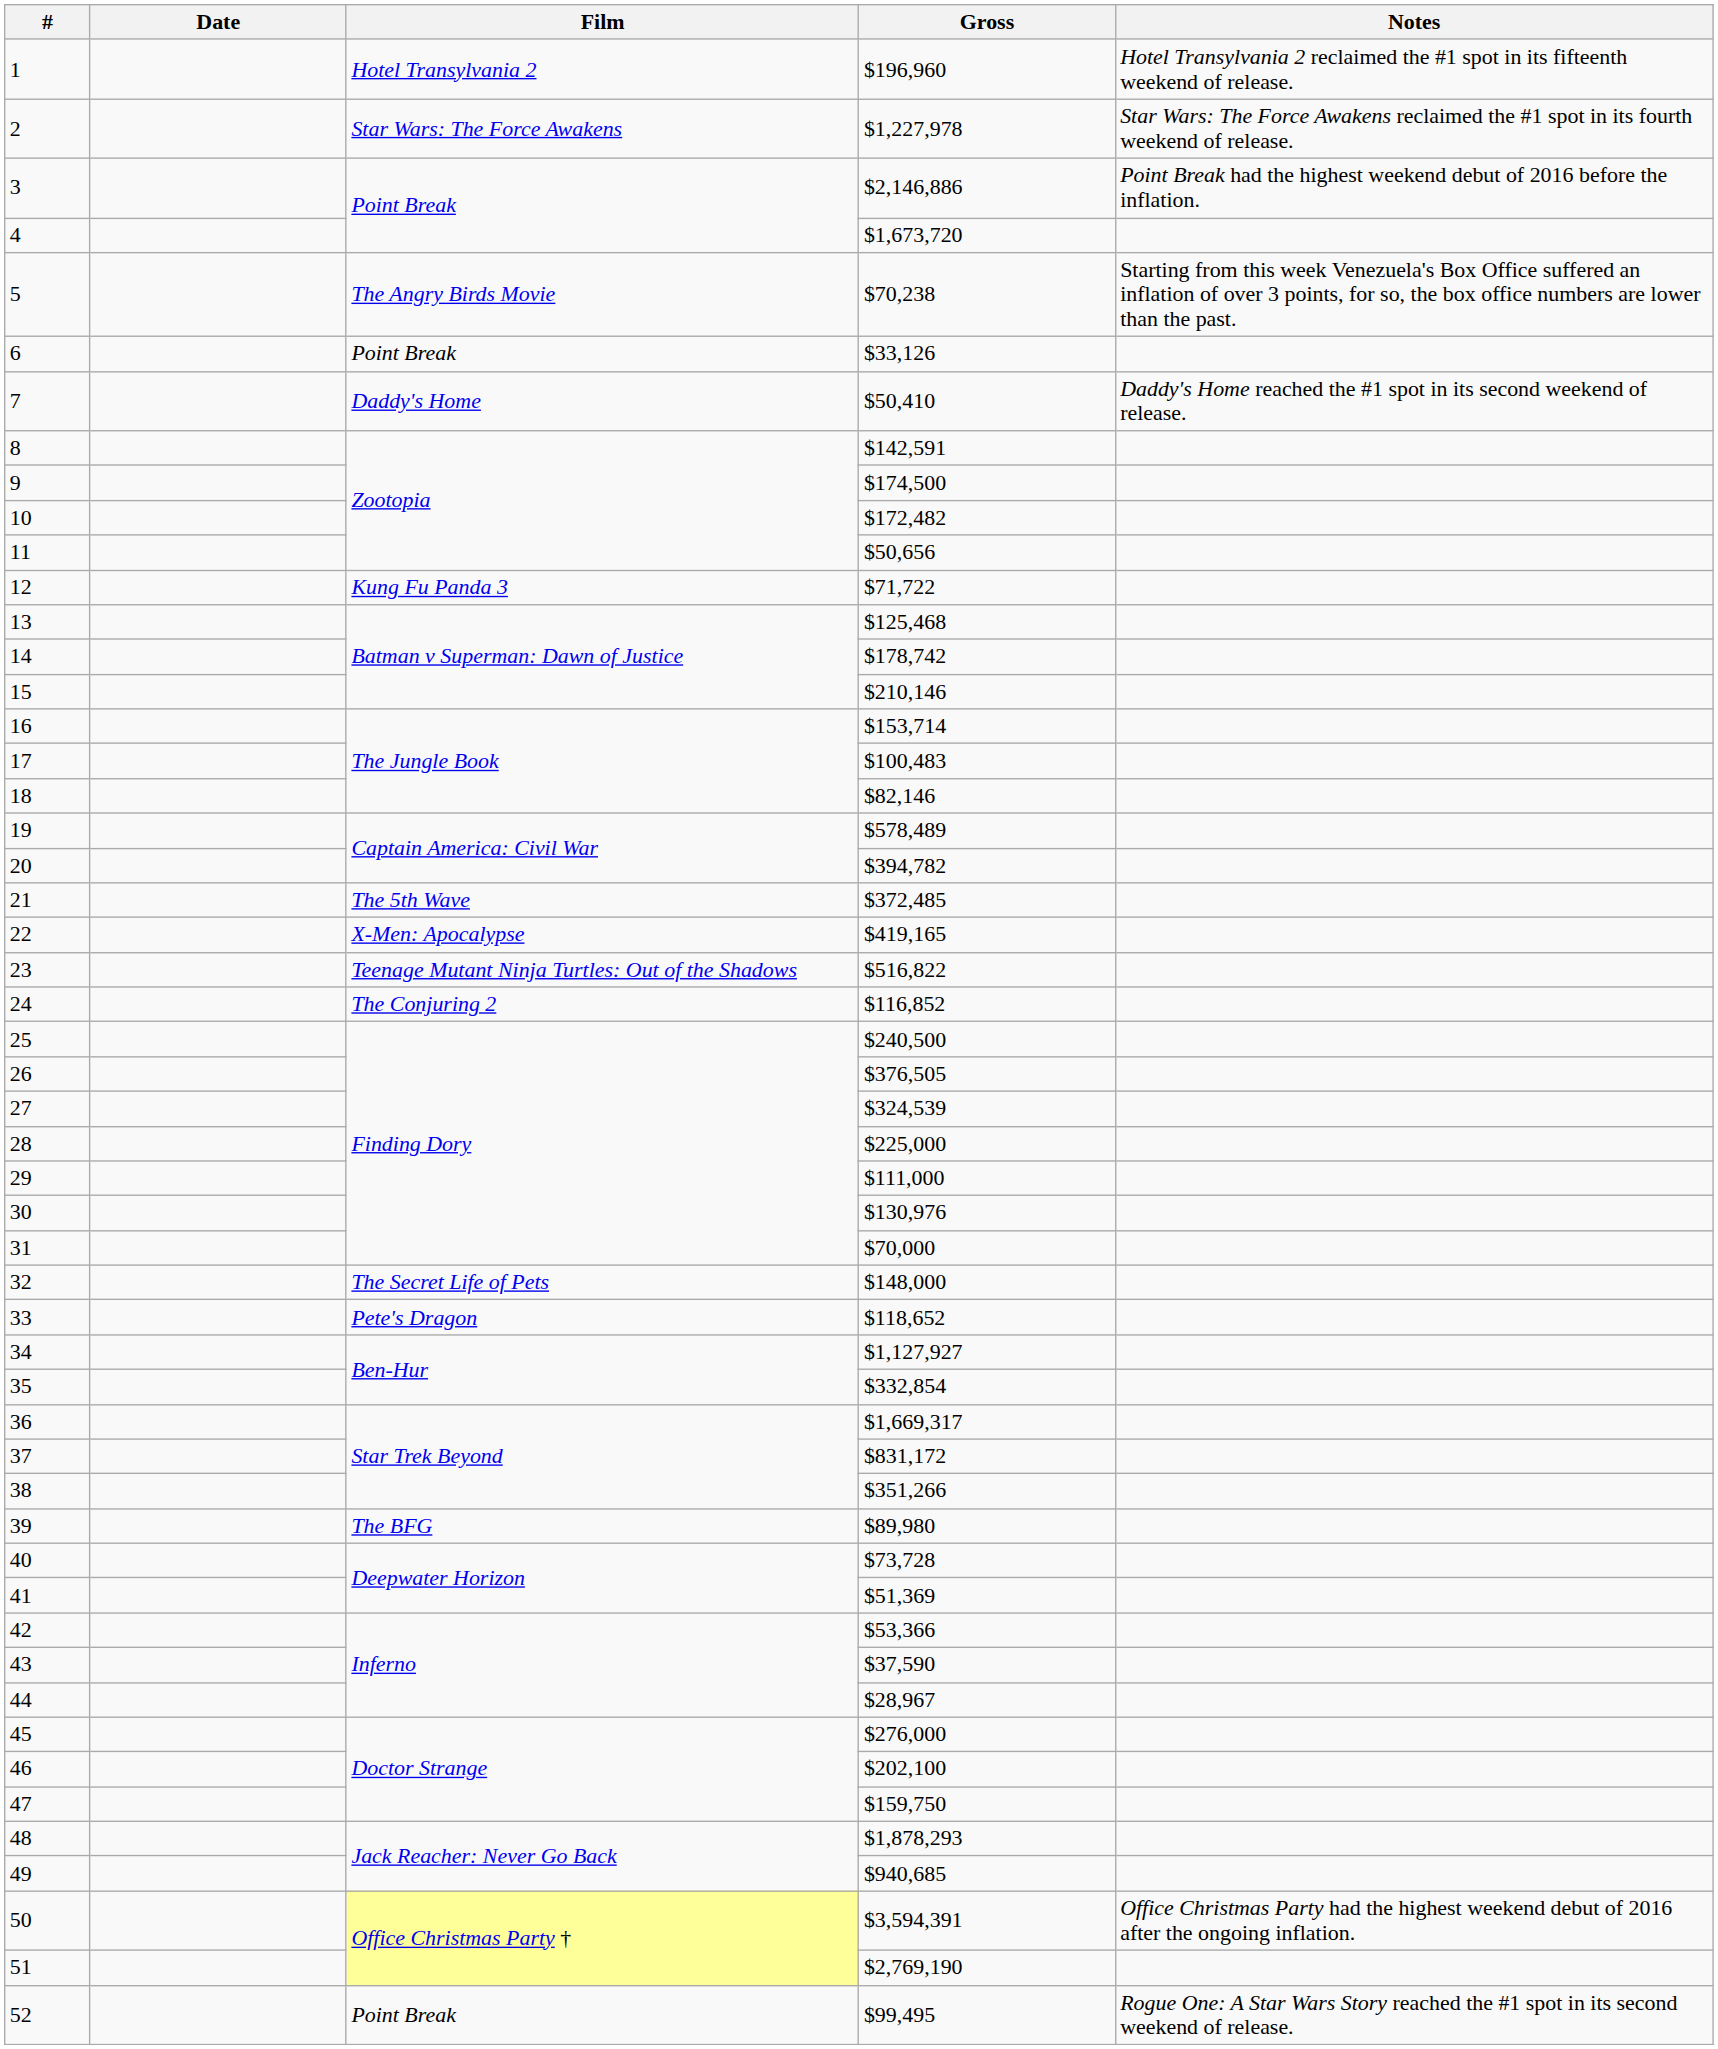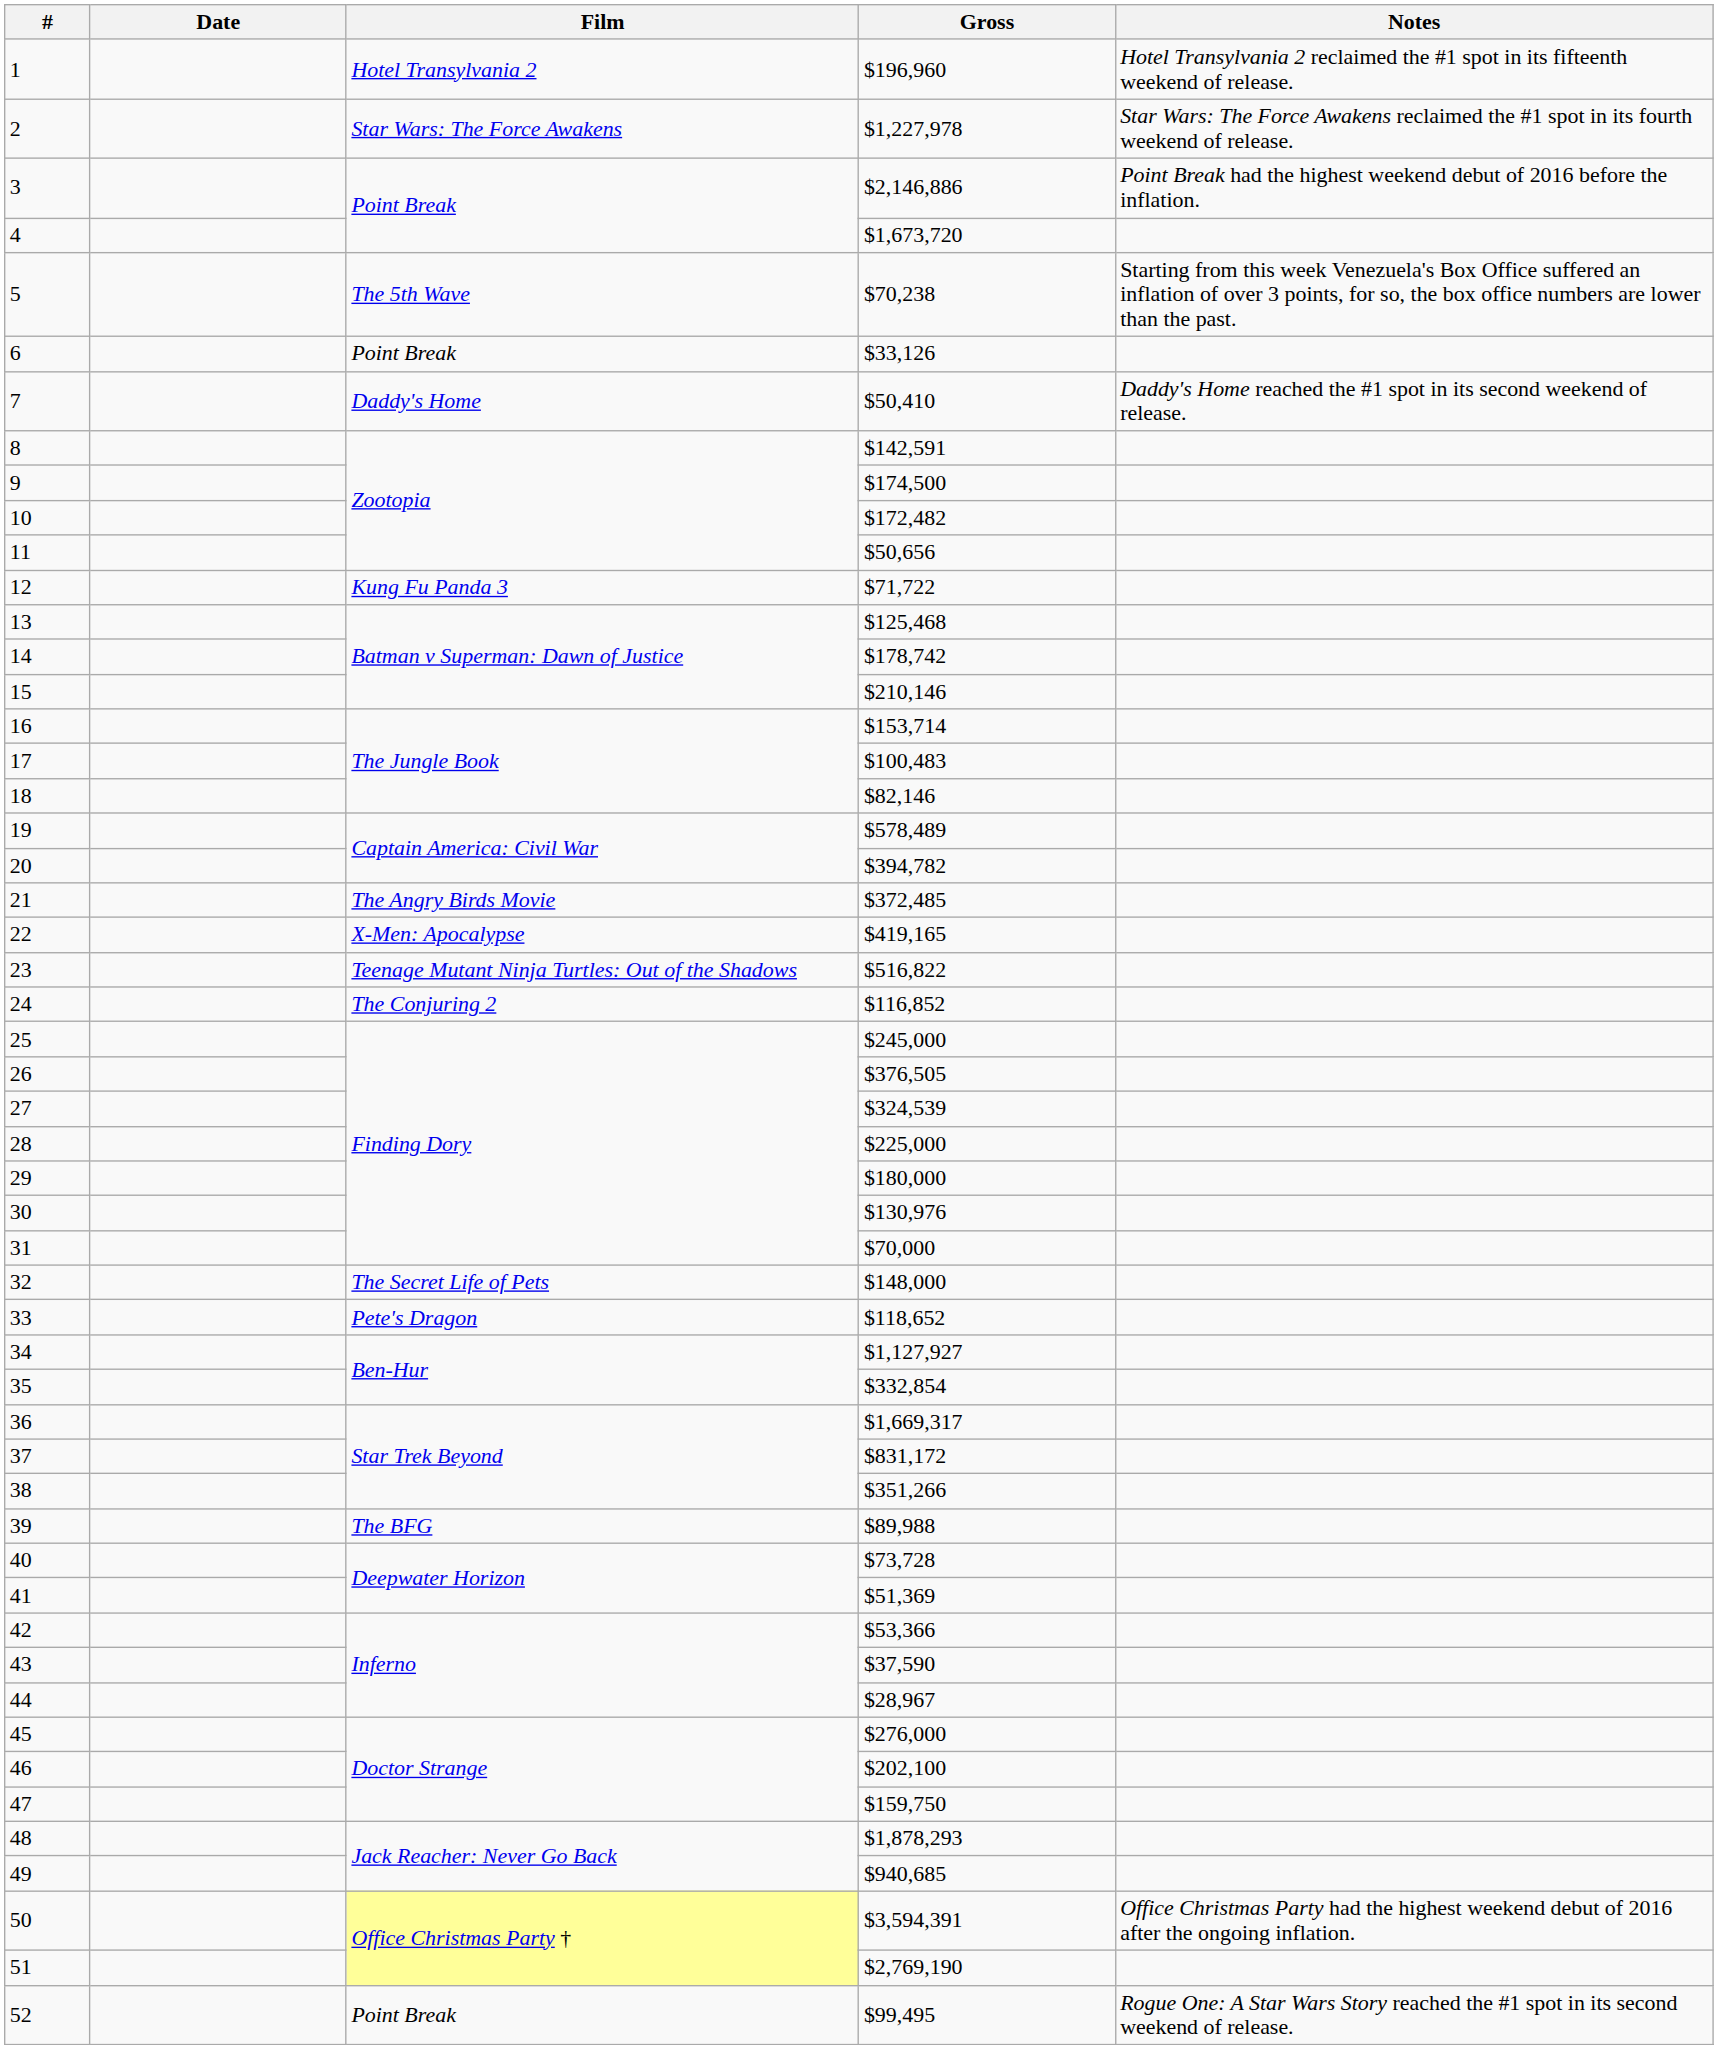 <table class="wikitable sortable">
 <tr>
 <th width="5%">#</th>
 <th width="15%">Date</th>
 <th width="30%">Film</th>
 <th width="15%">Gross</th>
 <th width="35%">Notes</th>
 </tr>
 <tr>
 <td>1</td>
 <td></td>
 <td><em><a href='#'>Hotel Transylvania 2</a></em></td>
 <td>$196,960</td>
 <td><em>Hotel Transylvania 2</em> reclaimed the #1 spot in its fifteenth weekend of release.</td>
 </tr>
 <tr>
 <td>2</td>
 <td></td>
 <td><em><a href='#'>Star Wars: The Force Awakens</a></em></td>
 <td>$1,227,978</td>
 <td><em>Star Wars: The Force Awakens</em> reclaimed the #1 spot in its fourth weekend of release.</td>
 </tr>
 <tr>
 <td>3</td>
 <td></td>
 <td rowspan="2"><em><a href='#'>Point Break</a></em></td>
 <td>$2,146,886</td>
 <td><em>Point Break</em> had the highest weekend debut of 2016 before the inflation.</td>
 </tr>
 <tr>
 <td>4</td>
 <td></td>
 <td>$1,673,720</td>
 <td></td>
 </tr>
 <tr>
 <td>5</td>
 <td></td>
-<td><em><a href='#'>The Angry Birds Movie</a></em></td>
+<td><em><a href='#'>The 5th Wave</a></em></td>
 <td>$70,238</td>
 <td>Starting from this week Venezuela's Box Office suffered an inflation of over 3 points, for so, the box office numbers are lower than the past.</td>
 </tr>
 <tr>
 <td>6</td>
 <td></td>
 <td><em>Point Break</em></td>
 <td>$33,126</td>
 <td></td>
 </tr>
 <tr>
 <td>7</td>
 <td></td>
 <td><em><a href='#'>Daddy's Home</a></em></td>
 <td>$50,410</td>
 <td><em>Daddy's Home</em> reached the #1 spot in its second weekend of release.</td>
 </tr>
 <tr>
 <td>8</td>
 <td></td>
 <td rowspan="4"><em><a href='#'>Zootopia</a></em></td>
 <td>$142,591</td>
 <td></td>
 </tr>
 <tr>
 <td>9</td>
 <td></td>
 <td>$174,500</td>
 <td></td>
 </tr>
 <tr>
 <td>10</td>
 <td></td>
 <td>$172,482</td>
 <td></td>
 </tr>
 <tr>
 <td>11</td>
 <td></td>
 <td>$50,656</td>
 <td></td>
 </tr>
 <tr>
 <td>12</td>
 <td></td>
 <td><em><a href='#'>Kung Fu Panda 3</a></em></td>
 <td>$71,722</td>
 <td></td>
 </tr>
 <tr>
 <td>13</td>
 <td></td>
 <td rowspan="3"><em><a href='#'>Batman v Superman: Dawn of Justice</a></em></td>
 <td>$125,468</td>
 <td></td>
 </tr>
 <tr>
 <td>14</td>
 <td></td>
 <td>$178,742</td>
 <td></td>
 </tr>
 <tr>
 <td>15</td>
 <td></td>
 <td>$210,146</td>
 <td></td>
 </tr>
 <tr>
 <td>16</td>
 <td></td>
 <td rowspan="3"><em><a href='#'>The Jungle Book</a></em></td>
 <td>$153,714</td>
 <td></td>
 </tr>
 <tr>
 <td>17</td>
 <td></td>
 <td>$100,483</td>
 <td></td>
 </tr>
 <tr>
 <td>18</td>
 <td></td>
 <td>$82,146</td>
 <td></td>
 </tr>
 <tr>
 <td>19</td>
 <td></td>
 <td rowspan="2"><em><a href='#'>Captain America: Civil War</a></em></td>
 <td>$578,489</td>
 <td></td>
 </tr>
 <tr>
 <td>20</td>
 <td></td>
 <td>$394,782</td>
 <td></td>
 </tr>
 <tr>
 <td>21</td>
 <td></td>
-<td><em><a href='#'>The 5th Wave</a></em></td>
+<td><em><a href='#'>The Angry Birds Movie</a></em></td>
 <td>$372,485</td>
 <td></td>
 </tr>
 <tr>
 <td>22</td>
 <td></td>
 <td><em><a href='#'>X-Men: Apocalypse</a></em></td>
 <td>$419,165</td>
 <td></td>
 </tr>
 <tr>
 <td>23</td>
 <td></td>
 <td><em><a href='#'>Teenage Mutant Ninja Turtles: Out of the Shadows</a></em></td>
 <td>$516,822</td>
 <td></td>
 </tr>
 <tr>
 <td>24</td>
 <td></td>
 <td><em><a href='#'>The Conjuring 2</a></em></td>
 <td>$116,852</td>
 <td></td>
 </tr>
 <tr>
 <td>25</td>
 <td></td>
 <td rowspan="7"><em><a href='#'>Finding Dory</a></em></td>
-<td>$240,500</td>
+<td>$245,000</td>
 <td></td>
 </tr>
 <tr>
 <td>26</td>
 <td></td>
 <td>$376,505</td>
 <td></td>
 </tr>
 <tr>
 <td>27</td>
 <td></td>
 <td>$324,539</td>
 <td></td>
 </tr>
 <tr>
 <td>28</td>
 <td></td>
 <td>$225,000</td>
 <td></td>
 </tr>
 <tr>
 <td>29</td>
 <td></td>
-<td>$111,000</td>
+<td>$180,000</td>
 <td></td>
 </tr>
 <tr>
 <td>30</td>
 <td></td>
 <td>$130,976</td>
 <td></td>
 </tr>
 <tr>
 <td>31</td>
 <td></td>
 <td>$70,000</td>
 <td></td>
 </tr>
 <tr>
 <td>32</td>
 <td></td>
 <td><em><a href='#'>The Secret Life of Pets</a></em></td>
 <td>$148,000</td>
 <td></td>
 </tr>
 <tr>
 <td>33</td>
 <td></td>
 <td><em><a href='#'>Pete's Dragon</a></em></td>
 <td>$118,652</td>
 <td></td>
 </tr>
 <tr>
 <td>34</td>
 <td></td>
 <td rowspan="2"><em><a href='#'>Ben-Hur</a></em></td>
 <td>$1,127,927</td>
 <td></td>
 </tr>
 <tr>
 <td>35</td>
 <td></td>
 <td>$332,854</td>
 <td></td>
 </tr>
 <tr>
 <td>36</td>
 <td></td>
 <td rowspan="3"><em><a href='#'>Star Trek Beyond</a></em></td>
 <td>$1,669,317</td>
 <td></td>
 </tr>
 <tr>
 <td>37</td>
 <td></td>
 <td>$831,172</td>
 <td></td>
 </tr>
 <tr>
 <td>38</td>
 <td></td>
 <td>$351,266</td>
 <td></td>
 </tr>
 <tr>
 <td>39</td>
 <td></td>
 <td><em><a href='#'>The BFG</a></em></td>
-<td>$89,980</td>
+<td>$89,988</td>
 <td></td>
 </tr>
 <tr>
 <td>40</td>
 <td></td>
 <td rowspan="2"><em><a href='#'>Deepwater Horizon</a></em></td>
 <td>$73,728</td>
 <td></td>
 </tr>
 <tr>
 <td>41</td>
 <td></td>
 <td>$51,369</td>
 <td></td>
 </tr>
 <tr>
 <td>42</td>
 <td></td>
 <td rowspan="3"><em><a href='#'>Inferno</a></em></td>
 <td>$53,366</td>
 <td></td>
 </tr>
 <tr>
 <td>43</td>
 <td></td>
 <td>$37,590</td>
 <td></td>
 </tr>
 <tr>
 <td>44</td>
 <td></td>
 <td>$28,967</td>
 <td></td>
 </tr>
 <tr>
 <td>45</td>
 <td></td>
 <td rowspan="3"><em><a href='#'>Doctor Strange</a></em></td>
 <td>$276,000</td>
 <td></td>
 </tr>
 <tr>
 <td>46</td>
 <td></td>
 <td>$202,100</td>
 <td></td>
 </tr>
 <tr>
 <td>47</td>
 <td></td>
 <td>$159,750</td>
 <td></td>
 </tr>
 <tr>
 <td>48</td>
 <td></td>
 <td rowspan="2"><em><a href='#'>Jack Reacher: Never Go Back</a></em></td>
 <td>$1,878,293</td>
 <td></td>
 </tr>
 <tr>
 <td>49</td>
 <td></td>
 <td>$940,685</td>
 <td></td>
 </tr>
 <tr>
 <td>50</td>
 <td></td>
 <td rowspan="2" style="background-color:#FFFF99"><em><a href='#'>Office Christmas Party</a></em> †</td>
 <td>$3,594,391</td>
 <td><em>Office Christmas Party</em> had the highest weekend debut of 2016 after the ongoing inflation.</td>
 </tr>
 <tr>
 <td>51</td>
 <td></td>
 <td>$2,769,190</td>
 <td></td>
 </tr>
 <tr>
 <td>52</td>
 <td></td>
 <td><em>Point Break</em></td>
 <td>$99,495</td>
 <td><em>Rogue One: A Star Wars Story</em> reached the #1 spot in its second weekend of release.</td>
 </tr>
 <tr>
 </tr>
 </table>
